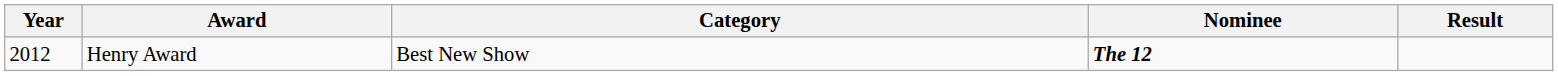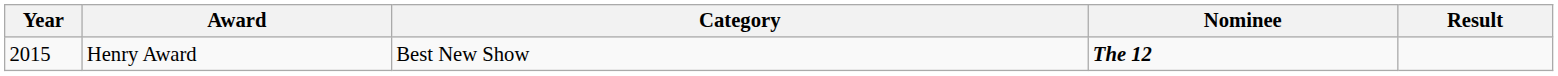 <table class="wikitable" style="width:95%;">
 <tr>
 <th style="width:5%;">Year</th>
 <th style="width:20%;">Award</th>
 <th style="width:45%;">Category</th>
 <th style="width:20%;">Nominee</th>
 <th style="width:10%;">Result</th>
 </tr>
 <tr>
-<td>2012</td>
+<td>2015</td>
 <td>Henry Award</td>
 <td>Best New Show</td>
 <td><strong><em>The 12</em></strong></td>
 <td></td>
 </tr>
 </table>
